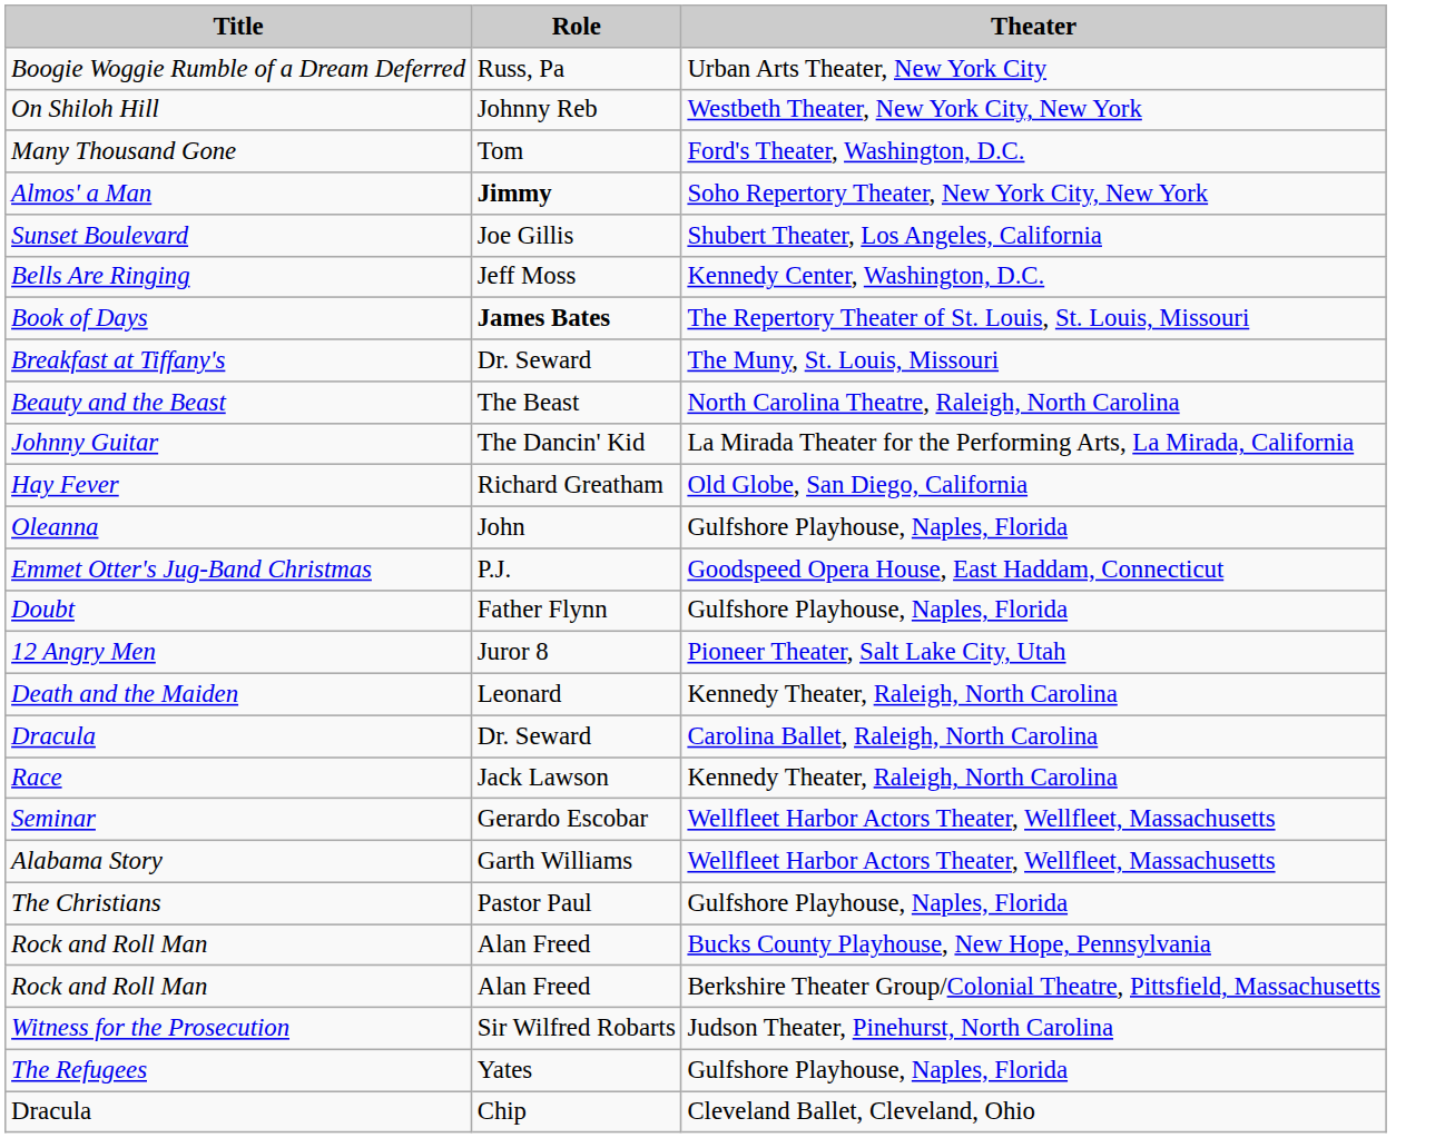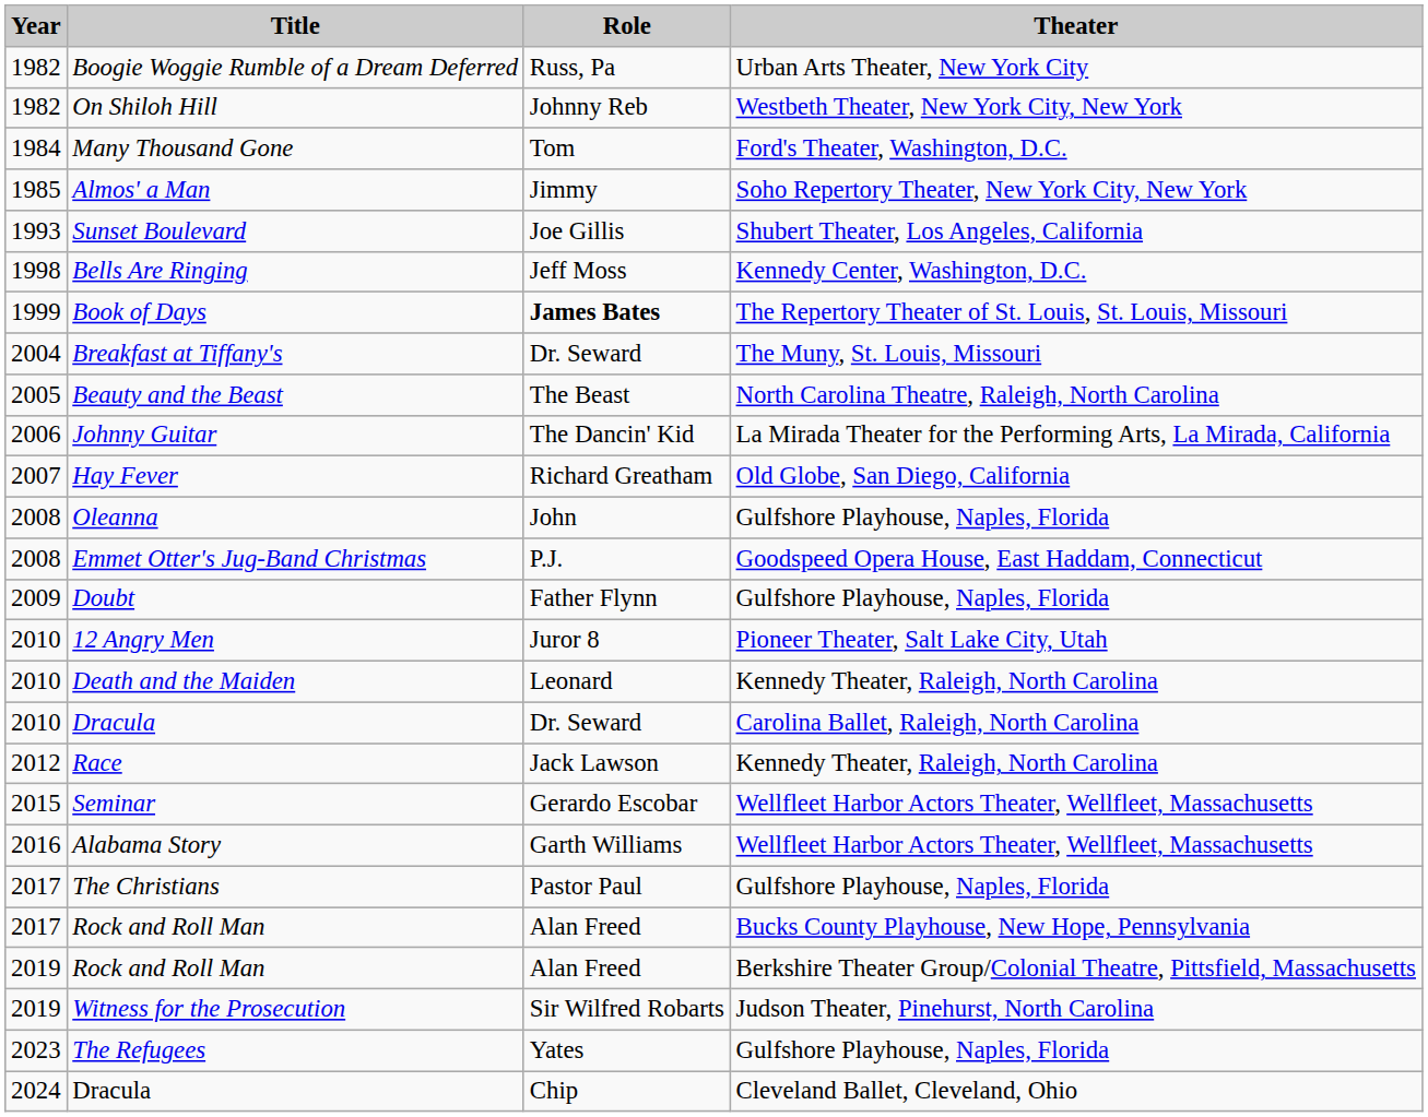 <table class="wikitable" style="font-size:90%;">
 <tr>
+<th style="background: #CCCCCC;">Year</th>
 <th style="background: #CCCCCC;">Title</th>
 <th style="background: #CCCCCC;">Role</th>
 <th style="background: #CCCCCC;">Theater</th>
 </tr>
 <tr>
+<td>1982</td>
 <td><em>Boogie Woggie Rumble of a Dream Deferred</em></td>
 <td>Russ, Pa</td>
 <td>Urban Arts Theater, <a href='#'>New York City</a></td>
 </tr>
 <tr>
+<td>1982</td>
 <td><em>On Shiloh Hill</em></td>
 <td>Johnny Reb</td>
 <td><a href='#'>Westbeth Theater</a>, <a href='#'>New York City, New York</a></td>
 </tr>
 <tr>
+<td>1984</td>
 <td><em>Many Thousand Gone</em></td>
 <td>Tom</td>
 <td><a href='#'>Ford's Theater</a>, <a href='#'>Washington, D.C.</a></td>
 </tr>
 <tr>
+<td>1985</td>
 <td><em><a href='#'>Almos' a Man</a></em></td>
-<td><strong>Jimmy</strong></td>
+<td>Jimmy</td>
 <td><a href='#'>Soho Repertory Theater</a>, <a href='#'>New York City, New York</a></td>
 </tr>
 <tr>
+<td>1993</td>
 <td><em><a href='#'>Sunset Boulevard</a></em></td>
 <td>Joe Gillis</td>
 <td><a href='#'>Shubert Theater</a>, <a href='#'>Los Angeles, California</a></td>
 </tr>
 <tr>
+<td>1998</td>
 <td><em><a href='#'>Bells Are Ringing</a></em></td>
 <td>Jeff Moss</td>
 <td><a href='#'>Kennedy Center</a>, <a href='#'>Washington, D.C.</a></td>
 </tr>
 <tr>
+<td>1999</td>
 <td><em><a href='#'>Book of Days</a></em></td>
 <td><strong>James Bates</strong></td>
 <td><a href='#'>The Repertory Theater of St. Louis</a>, <a href='#'>St. Louis, Missouri</a></td>
 </tr>
 <tr>
+<td>2004</td>
 <td><em><a href='#'>Breakfast at Tiffany's</a></em></td>
 <td>Dr. Seward</td>
 <td><a href='#'>The Muny</a>, <a href='#'>St. Louis, Missouri</a></td>
 </tr>
 <tr>
+<td>2005</td>
 <td><em><a href='#'>Beauty and the Beast</a></em></td>
 <td>The Beast</td>
 <td><a href='#'>North Carolina Theatre</a>, <a href='#'>Raleigh, North Carolina</a></td>
 </tr>
 <tr>
+<td>2006</td>
 <td><em><a href='#'>Johnny Guitar</a></em></td>
 <td>The Dancin' Kid</td>
 <td>La Mirada Theater for the Performing Arts, <a href='#'>La Mirada, California</a></td>
 </tr>
 <tr>
+<td>2007</td>
 <td><em><a href='#'>Hay Fever</a></em></td>
 <td>Richard Greatham</td>
 <td><a href='#'>Old Globe</a>, <a href='#'>San Diego, California</a></td>
 </tr>
 <tr>
+<td>2008</td>
 <td><em><a href='#'>Oleanna</a></em></td>
 <td>John</td>
 <td>Gulfshore Playhouse, <a href='#'>Naples, Florida</a></td>
 </tr>
 <tr>
+<td>2008</td>
 <td><em><a href='#'>Emmet Otter's Jug-Band Christmas</a></em></td>
 <td>P.J.</td>
 <td><a href='#'>Goodspeed Opera House</a>, <a href='#'>East Haddam, Connecticut</a></td>
 </tr>
 <tr>
+<td>2009</td>
 <td><em><a href='#'>Doubt</a></em></td>
 <td>Father Flynn</td>
 <td>Gulfshore Playhouse, <a href='#'>Naples, Florida</a></td>
 </tr>
 <tr>
+<td>2010</td>
 <td><em><a href='#'>12 Angry Men</a></em></td>
 <td>Juror 8</td>
 <td><a href='#'>Pioneer Theater</a>, <a href='#'>Salt Lake City, Utah</a></td>
 </tr>
 <tr>
+<td>2010</td>
 <td><em><a href='#'>Death and the Maiden</a></em></td>
 <td>Leonard</td>
 <td>Kennedy Theater, <a href='#'>Raleigh, North Carolina</a></td>
 </tr>
 <tr>
+<td>2010</td>
 <td><em><a href='#'>Dracula</a></em></td>
 <td>Dr. Seward</td>
 <td><a href='#'>Carolina Ballet</a>, <a href='#'>Raleigh, North Carolina</a></td>
 </tr>
 <tr>
+<td>2012</td>
 <td><em><a href='#'>Race</a></em></td>
 <td>Jack Lawson</td>
 <td>Kennedy Theater, <a href='#'>Raleigh, North Carolina</a></td>
 </tr>
 <tr>
+<td>2015</td>
 <td><em><a href='#'>Seminar</a></em></td>
 <td>Gerardo Escobar</td>
 <td><a href='#'>Wellfleet Harbor Actors Theater</a>, <a href='#'>Wellfleet, Massachusetts</a></td>
 </tr>
 <tr>
+<td>2016</td>
 <td><em>Alabama Story</em></td>
 <td>Garth Williams</td>
 <td><a href='#'>Wellfleet Harbor Actors Theater</a>, <a href='#'>Wellfleet, Massachusetts</a></td>
 </tr>
 <tr>
+<td>2017</td>
 <td><em>The Christians</em></td>
 <td>Pastor Paul</td>
 <td>Gulfshore Playhouse, <a href='#'>Naples, Florida</a></td>
 </tr>
 <tr>
+<td>2017</td>
 <td><em>Rock and Roll Man</em></td>
 <td>Alan Freed</td>
 <td><a href='#'>Bucks County Playhouse</a>, <a href='#'>New Hope, Pennsylvania</a></td>
 </tr>
 <tr>
+<td>2019</td>
 <td><em>Rock and Roll Man</em></td>
 <td>Alan Freed</td>
 <td>Berkshire Theater Group/<a href='#'>Colonial Theatre</a>, <a href='#'>Pittsfield, Massachusetts</a></td>
 </tr>
 <tr>
+<td>2019</td>
 <td><em><a href='#'>Witness for the Prosecution</a></em></td>
 <td>Sir Wilfred Robarts</td>
 <td>Judson Theater,  <a href='#'>Pinehurst, North Carolina</a></td>
 </tr>
 <tr>
+<td>2023</td>
 <td><em><a href='#'>The Refugees</a></em></td>
 <td>Yates</td>
 <td>Gulfshore Playhouse,  <a href='#'>Naples, Florida</a></td>
 </tr>
 <tr>
+<td>2024</td>
 <td>Dracula</td>
 <td>Chip</td>
 <td>Cleveland Ballet, Cleveland, Ohio</td>
 </tr>
 </table>
